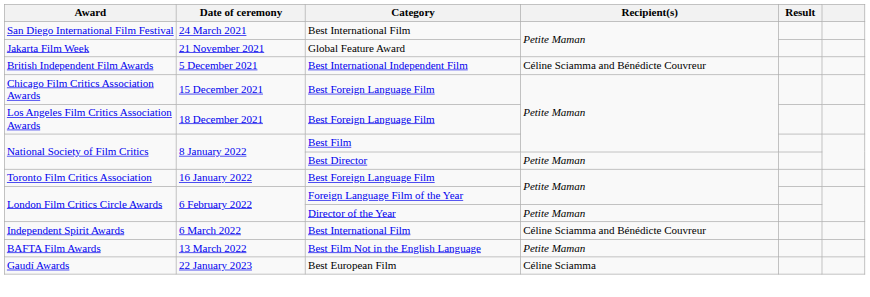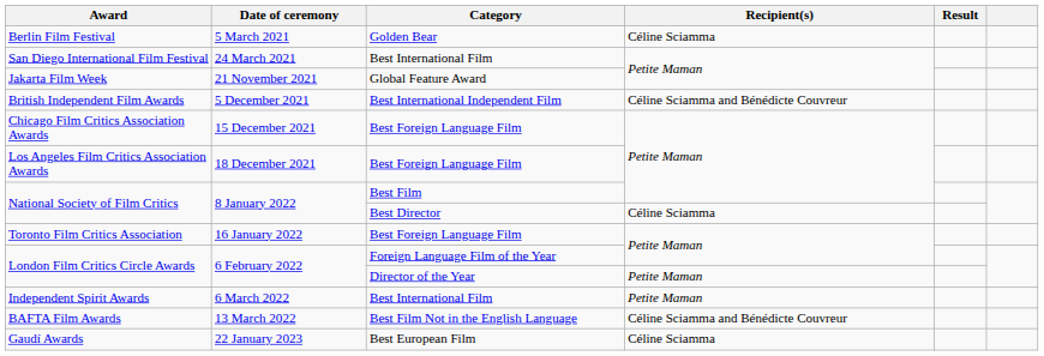 <table class="wikitable plainrowheaders sortable">
 <tr>
 <th scope="col" style="width:20%;">Award</th>
 <th scope="col" style="width:15%;">Date of ceremony</th>
 <th scope="col" style="width:25%;">Category</th>
 <th scope="col" style="width:30%;">Recipient(s)</th>
 <th scope="col" style="width:5%;">Result</th>
 <th scope="col" style="width:10%;" class="unsortable"></th>
+</tr>
+<tr>
+<td><a href='#'>Berlin Film Festival</a></td>
+<td><a href='#'>5 March 2021</a></td>
+<td><a href='#'>Golden Bear</a></td>
+<td>Céline Sciamma</td>
+<td></td>
+<td></td>
 </tr>
 <tr>
 <td><a href='#'>San Diego International Film Festival</a></td>
 <td><a href='#'>24 March 2021</a></td>
 <td>Best International Film</td>
 <td rowspan="2"><em>Petite Maman</em></td>
 <td></td>
 <td></td>
 </tr>
 <tr>
 <td><a href='#'>Jakarta Film Week</a></td>
 <td><a href='#'>21 November 2021</a></td>
 <td>Global Feature Award</td>
 <td></td>
 <td></td>
 </tr>
 <tr>
 <td><a href='#'>British Independent Film Awards</a></td>
 <td><a href='#'>5 December 2021</a></td>
 <td><a href='#'>Best International Independent Film</a></td>
 <td>Céline Sciamma and Bénédicte Couvreur</td>
 <td></td>
 <td></td>
 </tr>
 <tr>
 <td><a href='#'>Chicago Film Critics Association Awards</a></td>
 <td><a href='#'>15 December 2021</a></td>
 <td><a href='#'>Best Foreign Language Film</a></td>
 <td rowspan="3"><em>Petite Maman</em></td>
 <td></td>
 <td></td>
 </tr>
 <tr>
 <td><a href='#'>Los Angeles Film Critics Association Awards</a></td>
 <td><a href='#'>18 December 2021</a></td>
 <td><a href='#'>Best Foreign Language Film</a></td>
 <td></td>
 <td></td>
 </tr>
 <tr>
 <td rowspan="2"><a href='#'>National Society of Film Critics</a></td>
 <td rowspan="2"><a href='#'>8 January 2022</a></td>
 <td><a href='#'>Best Film</a></td>
 <td></td>
 <td rowspan="2"></td>
 </tr>
 <tr>
 <td><a href='#'>Best Director</a></td>
-<td><em>Petite Maman</em></td>
+<td>Céline Sciamma</td>
 <td></td>
 </tr>
 <tr>
 <td><a href='#'>Toronto Film Critics Association</a></td>
 <td><a href='#'>16 January 2022</a></td>
 <td><a href='#'>Best Foreign Language Film</a></td>
 <td rowspan="2"><em>Petite Maman</em></td>
 <td></td>
 <td></td>
 </tr>
 <tr>
 <td rowspan="2"><a href='#'>London Film Critics Circle Awards</a></td>
 <td rowspan="2"><a href='#'>6 February 2022</a></td>
 <td><a href='#'>Foreign Language Film of the Year</a></td>
 <td></td>
 <td rowspan="2"></td>
 </tr>
 <tr>
 <td><a href='#'>Director of the Year</a></td>
 <td><em>Petite Maman</em></td>
 <td></td>
 </tr>
 <tr>
 <td><a href='#'>Independent Spirit Awards</a></td>
 <td><a href='#'>6 March 2022</a></td>
 <td><a href='#'>Best International Film</a></td>
-<td>Céline Sciamma and Bénédicte Couvreur</td>
+<td><em>Petite Maman</em></td>
 <td></td>
 <td></td>
 </tr>
 <tr>
 <td><a href='#'>BAFTA Film Awards</a></td>
 <td><a href='#'>13 March 2022</a></td>
 <td><a href='#'>Best Film Not in the English Language</a></td>
-<td><em>Petite Maman</em></td>
+<td>Céline Sciamma and Bénédicte Couvreur</td>
 <td></td>
 <td></td>
 </tr>
 <tr>
 <td><a href='#'>Gaudí Awards</a></td>
 <td><a href='#'>22 January 2023</a></td>
 <td>Best European Film</td>
 <td>Céline Sciamma</td>
 <td></td>
 <td></td>
 </tr>
 </table>
